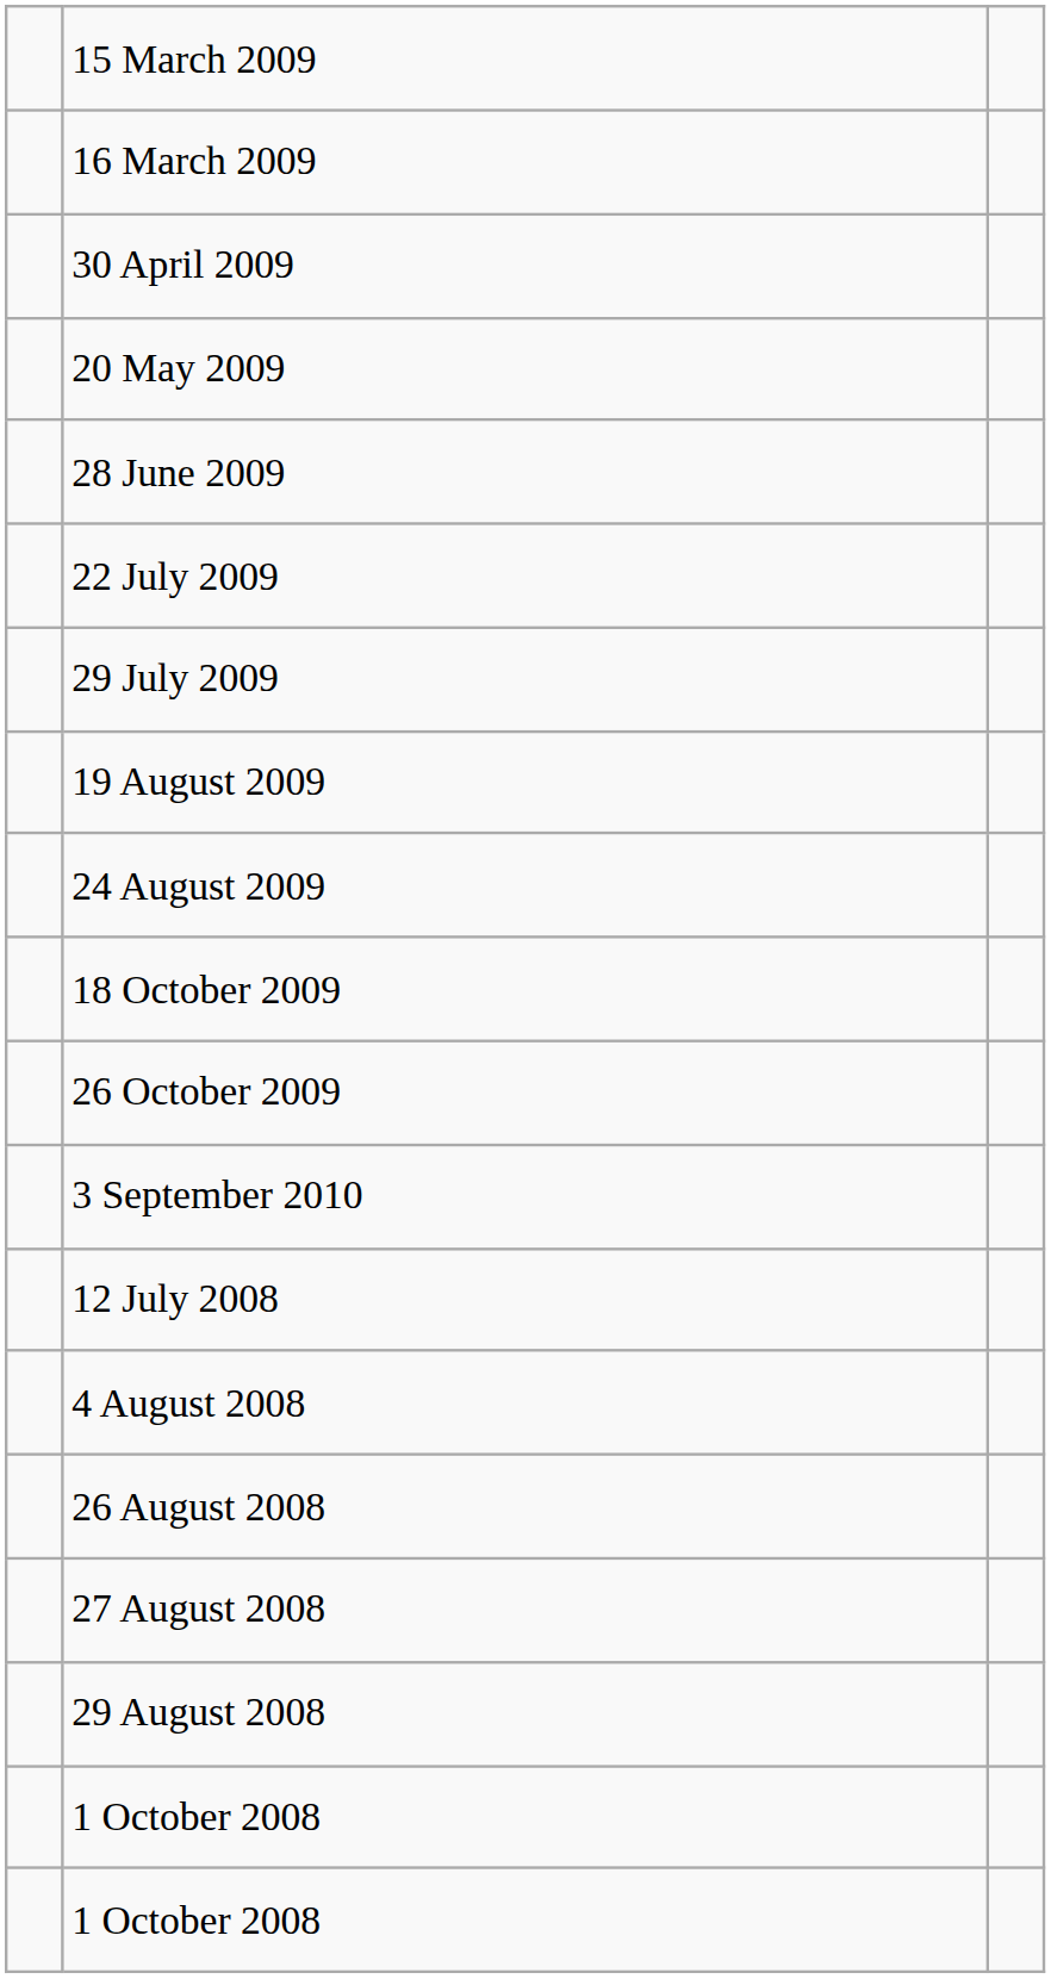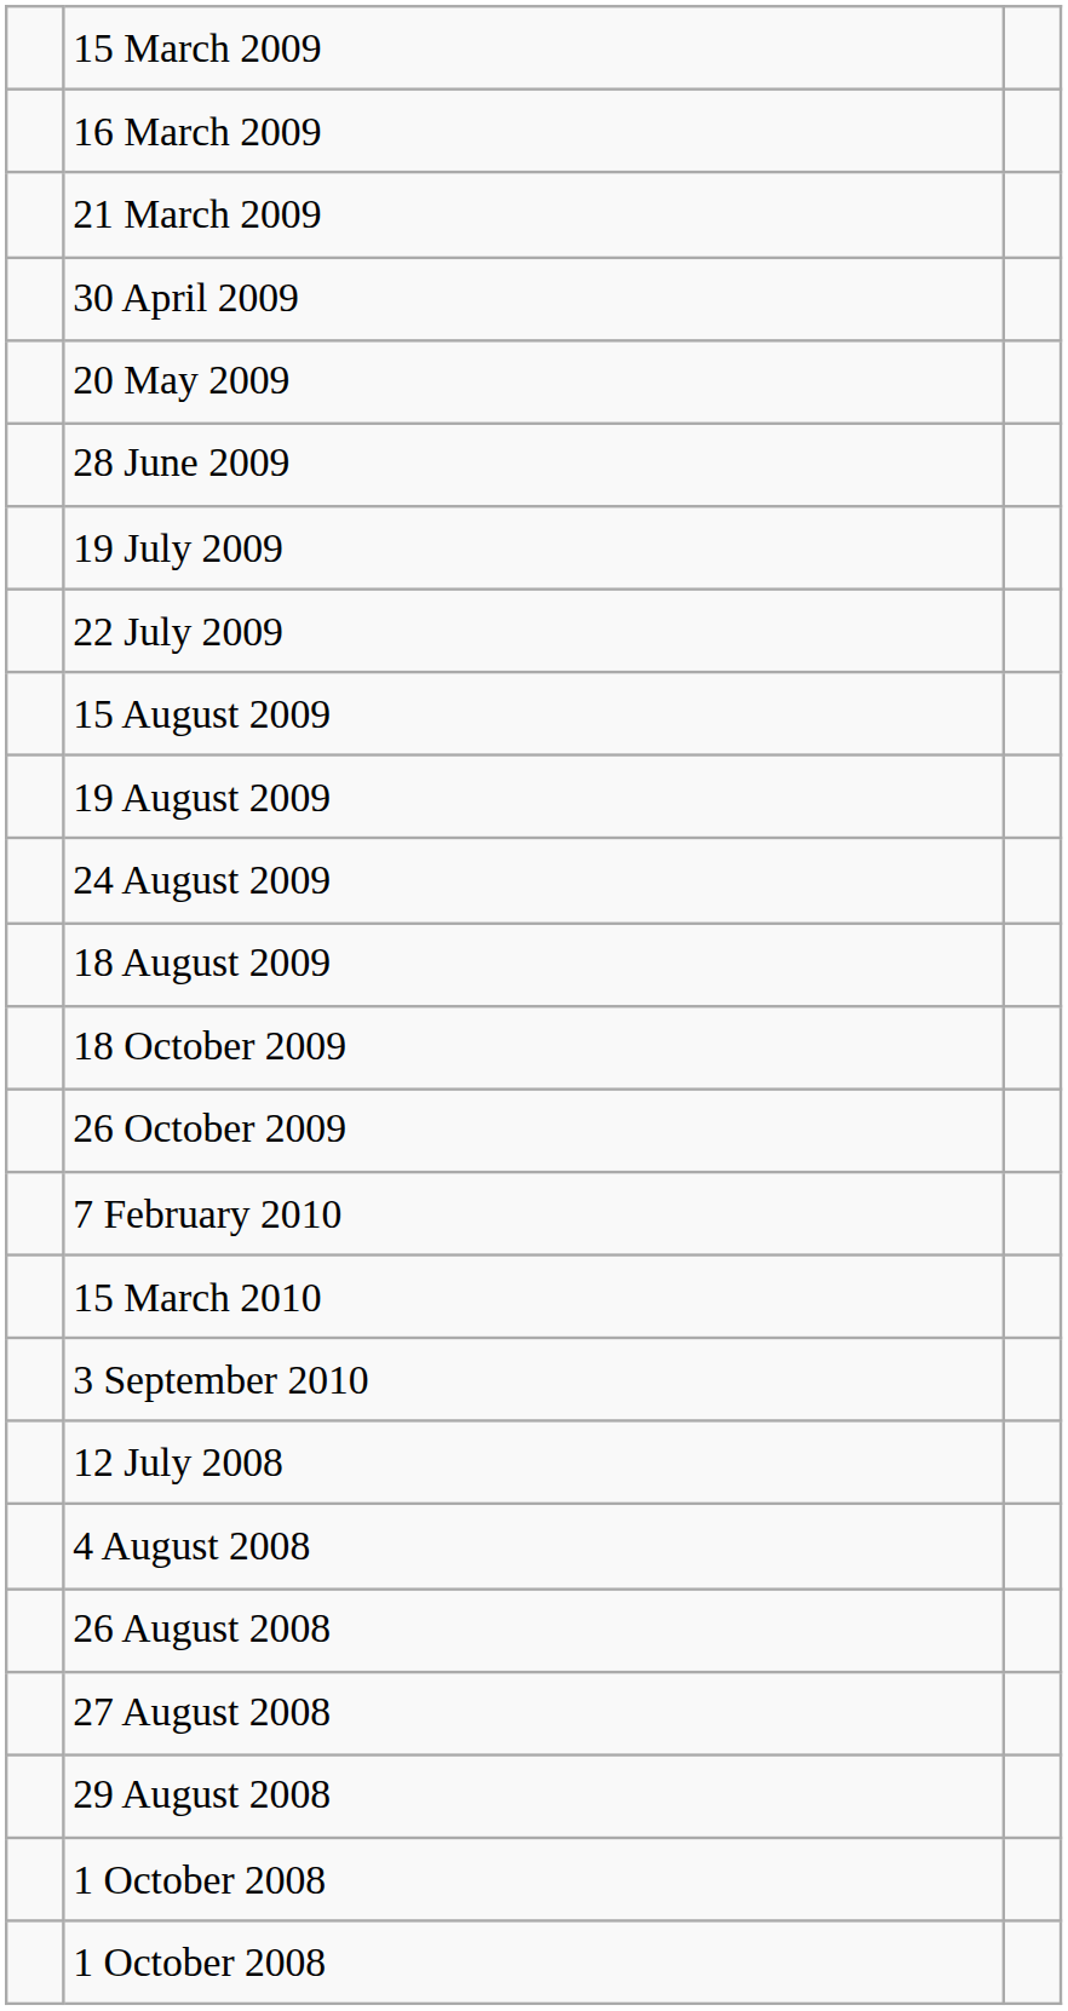 <table class="wikitable" style="font-size: 89%; float: left; width: 26em; margin-right: 1em; height: 700px">
 <tr>
 <td></td>
 <td>15 March 2009</td>
 <td></td>
 </tr>
 <tr>
 <td></td>
 <td>16 March 2009</td>
+<td></td>
+</tr>
+<tr>
+<td></td>
+<td>21 March 2009</td>
 <td></td>
 </tr>
 <tr>
 <td></td>
 <td>30 April 2009</td>
 <td></td>
 </tr>
 <tr>
 <td></td>
 <td>20 May 2009</td>
 <td></td>
 </tr>
 <tr>
 <td></td>
 <td>28 June 2009</td>
 <td></td>
 </tr>
 <tr>
 <td></td>
+<td>19 July 2009</td>
+<td></td>
+</tr>
+<tr>
+<td></td>
 <td>22 July 2009</td>
 <td></td>
 </tr>
 <tr>
 <td></td>
-<td>29 July 2009</td>
+<td>15 August 2009</td>
 <td></td>
 </tr>
 <tr>
 <td></td>
 <td>19 August 2009</td>
 <td></td>
 </tr>
 <tr>
 <td></td>
 <td>24 August 2009</td>
 <td></td>
 </tr>
 <tr>
 <td></td>
+<td>18 August 2009</td>
+<td></td>
+</tr>
+<tr>
+<td></td>
 <td>18 October 2009</td>
 <td></td>
 </tr>
 <tr>
 <td></td>
 <td>26 October 2009</td>
+<td></td>
+</tr>
+<tr>
+<td></td>
+<td>7 February 2010</td>
+<td></td>
+</tr>
+<tr>
+<td></td>
+<td>15 March 2010</td>
 <td></td>
 </tr>
 <tr>
 <td></td>
 <td>3 September 2010</td>
 <td></td>
 </tr>
 <tr>
 <td></td>
 <td>12 July 2008</td>
 <td></td>
 </tr>
 <tr>
 <td></td>
 <td>4 August 2008</td>
 <td></td>
 </tr>
 <tr>
 <td></td>
 <td>26 August 2008</td>
 <td></td>
 </tr>
 <tr>
 <td></td>
 <td>27 August 2008</td>
 <td></td>
 </tr>
 <tr>
 <td></td>
 <td>29 August 2008</td>
 <td></td>
 </tr>
 <tr>
 <td></td>
 <td>1 October 2008</td>
 <td></td>
 </tr>
 <tr>
 <td></td>
 <td>1 October 2008</td>
 <td></td>
 </tr>
 </table>
